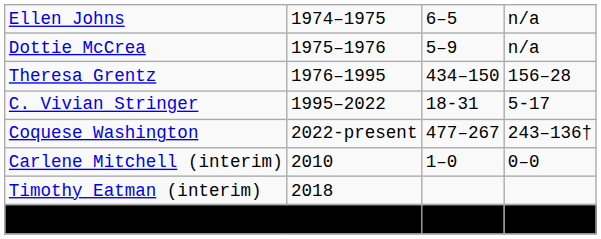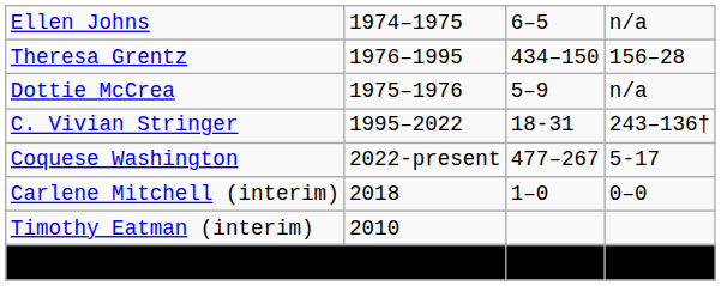 <table class="wikitable">
 <tr>
 <td style="text-align:left"><a href='#'>Ellen Johns</a></td>
 <td>1974–1975</td>
 <td>6–5</td>
-<td>n/a</td>
-</tr>
-<tr>
-<td style="text-align:left"><a href='#'>Dottie McCrea</a></td>
-<td>1975–1976</td>
-<td>5–9</td>
 <td>n/a</td>
 </tr>
 <tr>
 <td style="text-align:left"><a href='#'>Theresa Grentz</a></td>
 <td>1976–1995</td>
 <td>434–150</td>
 <td>156–28</td>
 </tr>
 <tr>
+<td style="text-align:left"><a href='#'>Dottie McCrea</a></td>
+<td>1975–1976</td>
+<td>5–9</td>
+<td>n/a</td>
+</tr>
+<tr>
 <td style="text-align:left"><a href='#'>C. Vivian Stringer</a></td>
 <td>1995–2022</td>
 <td>18-31</td>
-<td>5-17</td>
+<td>243–136†</td>
 </tr>
 <tr>
 <td style="text-align:left"><a href='#'>Coquese Washington</a></td>
 <td>2022-present</td>
 <td>477–267</td>
-<td>243–136†</td>
+<td>5-17</td>
 </tr>
 <tr>
 <td style="text-align:left"><a href='#'>Carlene Mitchell</a> (interim)</td>
-<td>2010</td>
+<td>2018</td>
 <td>1–0</td>
 <td>0–0</td>
 </tr>
 <tr>
 <td style="text-align:left"><a href='#'>Timothy Eatman</a> (interim)</td>
-<td>2018</td>
+<td>2010</td>
 <td></td>
 <td></td>
 </tr>
 <tr>
 </tr>
 <tr align="center">
 <td colspan=2 bgcolor="#000000"><span><strong>Totals</strong></span></td>
 <td colspan=1 bgcolor="#000000"><span><strong>941–462</strong></span></td>
 <td colspan=1 bgcolor="#000000"><span><strong>404–181</strong></span></td>
 </tr>
 </table>
